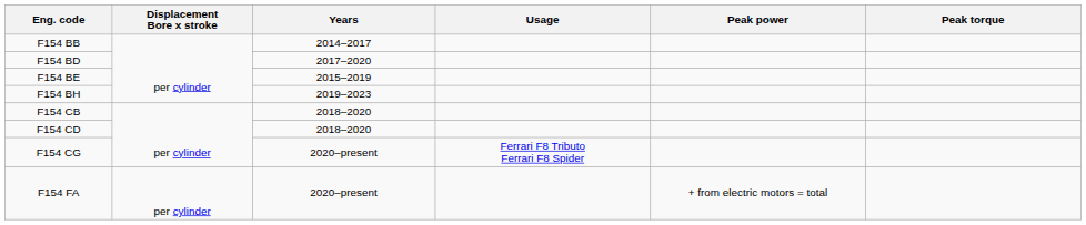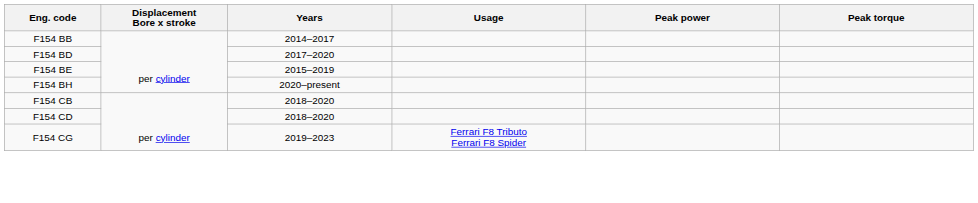 <table class="wikitable" style="text-align:center; font-size:91%;" width=90%>
 <tr>
 <th width=10%>Eng. code</th>
 <th width=13%>Displacement<br>Bore x stroke</th>
 <th>Years</th>
 <th width=20%>Usage</th>
 <th width=20%>Peak power</th>
 <th width=20%>Peak torque</th>
 </tr>
 <tr>
 <td>F154 BB</td>
 <td rowspan=4><br> <br><br>  per <a href='#'>cylinder</a></td>
 <td>2014–2017</td>
 <td></td>
 <td> </td>
 <td> </td>
 </tr>
 <tr>
 <td>F154 BD</td>
 <td>2017–2020</td>
 <td></td>
 <td> </td>
 <td> </td>
 </tr>
 <tr>
 <td>F154 BE </td>
 <td>2015–2019</td>
 <td></td>
 <td> </td>
 <td> </td>
 </tr>
 <tr>
 <td>F154 BH</td>
-<td>2019–2023</td>
+<td>2020–present</td>
 <td></td>
 <td> </td>
 <td> </td>
 </tr>
 <tr>
 <td>F154 CB</td>
 <td rowspan=3><br> <br><br>  per <a href='#'>cylinder</a></td>
 <td>2018–2020</td>
 <td></td>
 <td> </td>
 <td> </td>
 </tr>
 <tr>
 <td>F154 CD</td>
 <td>2018–2020</td>
 <td></td>
 <td> </td>
 <td> </td>
 </tr>
 <tr>
 <td>F154 CG</td>
-<td>2020–present</td>
+<td>2019–2023</td>
 <td><a href='#'>Ferrari F8 Tributo<br>Ferrari F8 Spider</a></td>
 <td> </td>
 <td> </td>
 </tr>
-<tr>
-<td>F154 FA</td>
-<td><br> <br><br>  per <a href='#'>cylinder</a></td>
-<td>2020–present</td>
-<td></td>
-<td>  +  from electric motors = total </td>
-<td> </td>
-</tr>
 </table>
